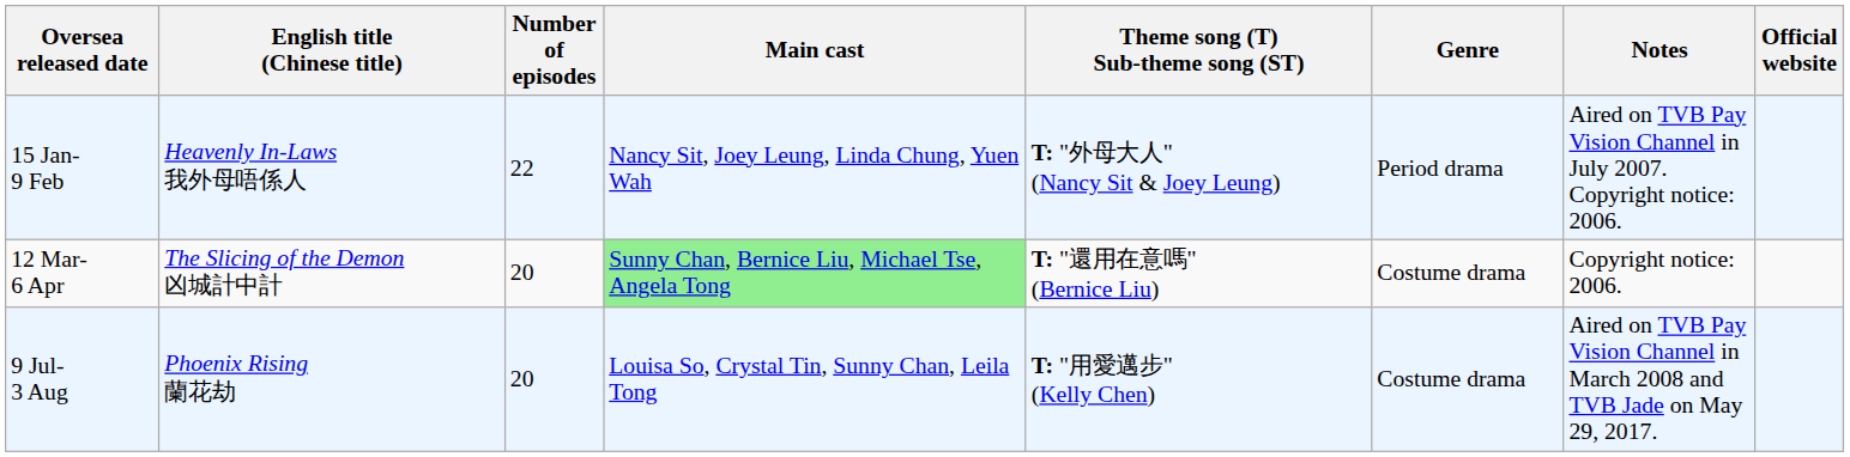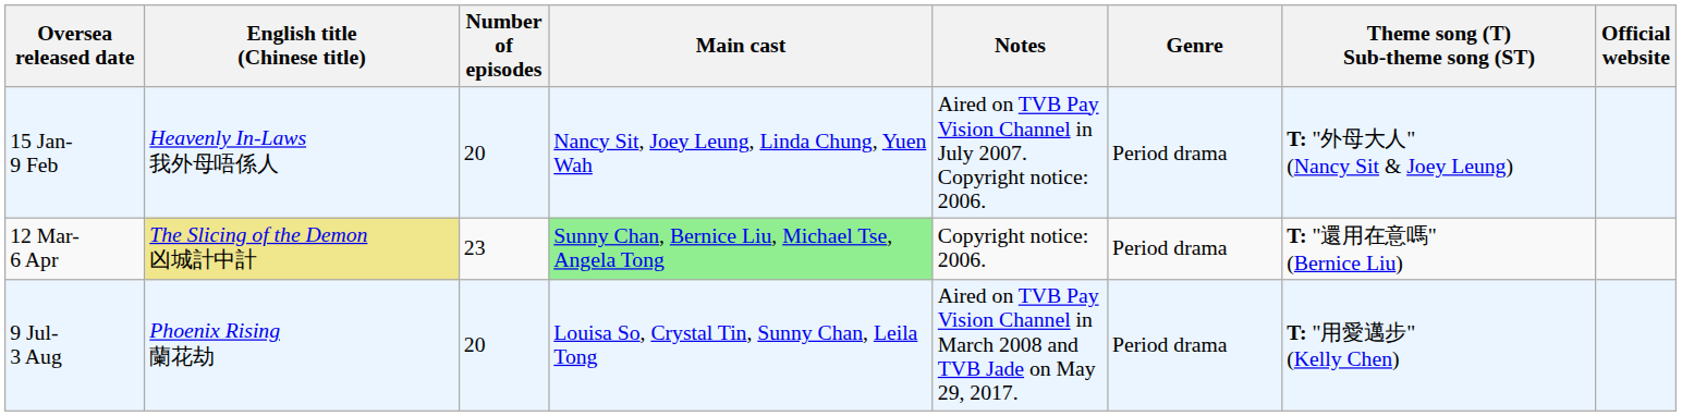 <table class="wikitable">
 <tr>
 <th align=center width=8% bgcolor="silver">Oversea <br> released date</th>
 <th align=center width=18% bgcolor="silver">English title <br> (Chinese title)</th>
 <th align=center width=5% bgcolor="silver">Number of episodes</th>
 <th align=center width=22% bgcolor="silver">Main cast</th>
+<th align=center width=10% bgcolor="silver">Notes</th>
+<th align=center width=10% bgcolor="silver">Genre</th>
 <th align=center width=18% bgcolor="silver">Theme song (T) <br>Sub-theme song (ST)</th>
-<th align=center width=10% bgcolor="silver">Genre</th>
-<th align=center width=10% bgcolor="silver">Notes</th>
 <th align=center width=1% bgcolor="silver">Official website</th>
 </tr>
 <tr ---- bgcolor="ebf5ff">
 <td>15 Jan-<br> 9 Feb</td>
 <td><em><a href='#'>Heavenly In-Laws</a></em> <br> 我外母唔係人</td>
-<td>22</td>
+<td>20</td>
 <td><a href='#'>Nancy Sit</a>, <a href='#'>Joey Leung</a>, <a href='#'>Linda Chung</a>, <a href='#'>Yuen Wah</a></td>
+<td>Aired on <a href='#'>TVB Pay Vision Channel</a> in July 2007. Copyright notice: 2006.</td>
+<td>Period drama</td>
 <td><strong>T:</strong> "外母大人" <br>(<a href='#'>Nancy Sit</a> & <a href='#'>Joey Leung</a>)</td>
-<td>Period drama</td>
-<td>Aired on <a href='#'>TVB Pay Vision Channel</a> in July 2007. Copyright notice: 2006.</td>
 <td> </td>
 </tr>
 <tr>
 <td>12 Mar-<br> 6 Apr</td>
-<td><em><a href='#'>The Slicing of the Demon</a></em> <br> 凶城計中計</td>
-<td>20</td>
+<td style="background: khaki;"><em><a href='#'>The Slicing of the Demon</a></em> <br> 凶城計中計</td>
+<td>23</td>
 <td style="background: lightgreen;"><a href='#'>Sunny Chan</a>, <a href='#'>Bernice Liu</a>, <a href='#'>Michael Tse</a>, <a href='#'>Angela Tong</a></td>
+<td>Copyright notice: 2006.</td>
+<td>Period drama</td>
 <td><strong>T:</strong> "還用在意嗎" <br>(<a href='#'>Bernice Liu</a>)</td>
-<td>Costume drama</td>
-<td>Copyright notice: 2006.</td>
 <td></td>
 </tr>
 <tr ---- bgcolor="ebf5ff">
 <td>9 Jul-<br> 3 Aug</td>
 <td><em><a href='#'>Phoenix Rising</a></em> <br> 蘭花劫</td>
 <td>20</td>
 <td><a href='#'>Louisa So</a>, <a href='#'>Crystal Tin</a>, <a href='#'>Sunny Chan</a>, <a href='#'>Leila Tong</a></td>
+<td>Aired on <a href='#'>TVB Pay Vision Channel</a> in March 2008 and <a href='#'>TVB Jade</a> on May 29, 2017.</td>
+<td>Period drama</td>
 <td><strong>T:</strong> "用愛邁步" <br> (<a href='#'>Kelly Chen</a>)</td>
-<td>Costume drama</td>
-<td>Aired on <a href='#'>TVB Pay Vision Channel</a> in March 2008 and <a href='#'>TVB Jade</a> on May 29, 2017.</td>
 <td> </td>
 </tr>
 </table>
